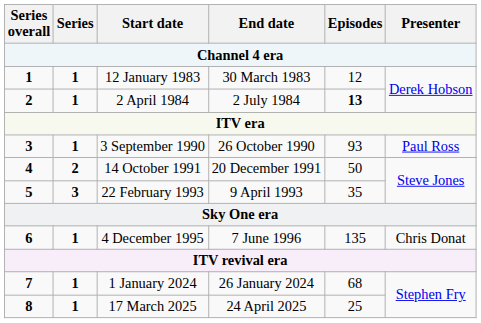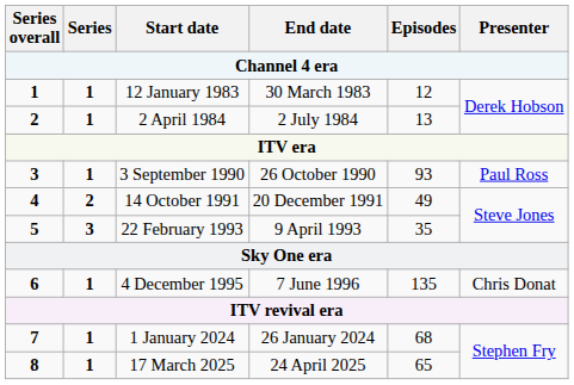 <table class="wikitable" style="text-align:center">
 <tr>
 <th>Series<br>overall</th>
 <th>Series</th>
 <th>Start date</th>
 <th>End date</th>
 <th>Episodes</th>
 <th>Presenter</th>
 </tr>
 <tr>
 <td colspan="6" bgcolor="#EEF6F9"><strong>Channel 4 era</strong></td>
 </tr>
 <tr>
 <td><strong>1</strong></td>
 <td><strong>1</strong></td>
 <td>12 January 1983</td>
 <td>30 March 1983</td>
 <td>12</td>
 <td rowspan="2"><a href='#'>Derek Hobson</a></td>
 </tr>
 <tr>
 <td><strong>2</strong></td>
 <td><strong>1</strong></td>
 <td>2 April 1984</td>
 <td>2 July 1984</td>
-<td><strong>13</strong></td>
+<td>13</td>
 </tr>
 <tr>
 <td colspan="6" bgcolor="#F7F9EE"><strong>ITV era</strong></td>
 </tr>
 <tr>
 <td><strong>3</strong></td>
 <td><strong>1</strong></td>
 <td>3 September 1990</td>
 <td>26 October 1990</td>
 <td>93</td>
 <td><a href='#'>Paul Ross</a></td>
 </tr>
 <tr>
 <td><strong>4</strong></td>
 <td><strong>2</strong></td>
 <td>14 October 1991</td>
 <td>20 December 1991</td>
-<td>50</td>
+<td>49</td>
 <td rowspan="2"><a href='#'>Steve Jones</a></td>
 </tr>
 <tr>
 <td><strong>5</strong></td>
 <td><strong>3</strong></td>
 <td>22 February 1993</td>
 <td>9 April 1993</td>
 <td>35</td>
 </tr>
 <tr>
 <td colspan="6" bgcolor="#F0F1F2"><strong>Sky One era</strong></td>
 </tr>
 <tr>
 <td><strong>6</strong></td>
 <td><strong>1</strong></td>
 <td>4 December 1995</td>
 <td>7 June 1996</td>
 <td>135</td>
 <td>Chris Donat</td>
 </tr>
 <tr>
 <td colspan="6" bgcolor="#F8EEF9"><strong>ITV revival era</strong></td>
 </tr>
 <tr>
 <td><strong>7</strong></td>
 <td><strong>1</strong></td>
 <td>1 January 2024</td>
 <td>26 January 2024</td>
 <td>68</td>
 <td rowspan="2"><a href='#'>Stephen Fry</a></td>
 </tr>
 <tr>
 <td><strong>8</strong></td>
 <td><strong>1</strong></td>
 <td>17 March 2025</td>
 <td>24 April 2025</td>
-<td>25</td>
+<td>65</td>
 </tr>
 </table>
